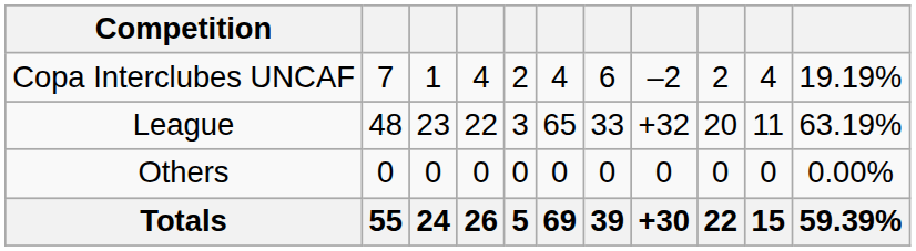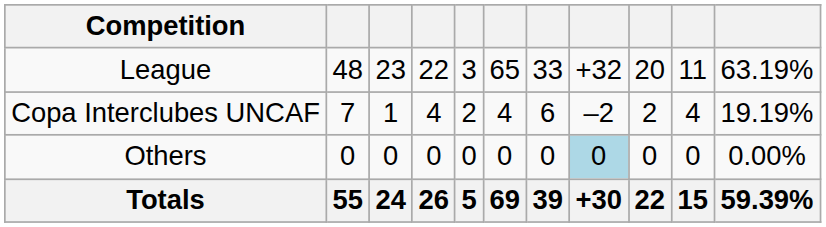 <table class="wikitable">
 <tr>
 <th>Competition</th>
 <th></th>
 <th></th>
 <th></th>
 <th></th>
 <th></th>
 <th></th>
 <th></th>
 <th></th>
 <th></th>
 <th></th>
 </tr>
 <tr align=center>
+<td>League</td>
+<td>48</td>
+<td>23</td>
+<td>22</td>
+<td>3</td>
+<td>65</td>
+<td>33</td>
+<td>+32</td>
+<td>20</td>
+<td>11</td>
+<td>63.19%</td>
+</tr>
+<tr align=center>
 <td>Copa Interclubes UNCAF</td>
 <td>7</td>
 <td>1</td>
 <td>4</td>
 <td>2</td>
 <td>4</td>
 <td>6</td>
 <td>–2</td>
 <td>2</td>
 <td>4</td>
 <td>19.19%</td>
 </tr>
 <tr align=center>
-<td>League</td>
-<td>48</td>
-<td>23</td>
-<td>22</td>
-<td>3</td>
-<td>65</td>
-<td>33</td>
-<td>+32</td>
-<td>20</td>
-<td>11</td>
-<td>63.19%</td>
-</tr>
-<tr align=center>
 <td>Others</td>
 <td>0</td>
 <td>0</td>
 <td>0</td>
 <td>0</td>
 <td>0</td>
 <td>0</td>
-<td>0</td>
+<td style="background: lightblue;">0</td>
 <td>0</td>
 <td>0</td>
 <td>0.00%</td>
 </tr>
 <tr>
 <th>Totals</th>
 <th>55</th>
 <th>24</th>
 <th>26</th>
 <th>5</th>
 <th>69</th>
 <th>39</th>
 <th>+30</th>
 <th>22</th>
 <th>15</th>
 <th>59.39%</th>
 </tr>
 </table>
